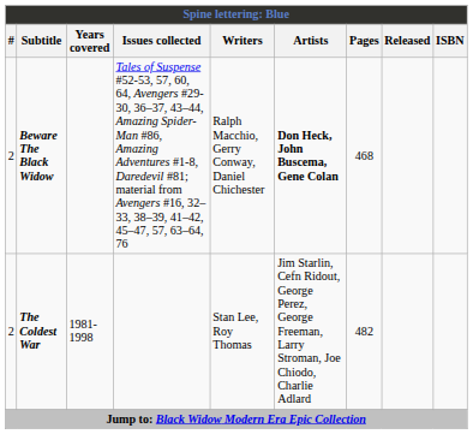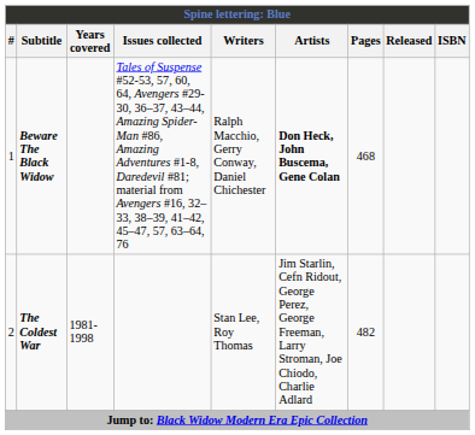 <table class="wikitable sortable" width=98%>
 <tr>
 <th colspan=9 style="background-color: #31312D; color: #5B7EC7;">Spine lettering: Blue</th>
 </tr>
 <tr>
 <th class="unsortable">#</th>
 <th class="unsortable">Subtitle</th>
 <th>Years covered</th>
 <th class="unsortable">Issues collected</th>
 <th class="unsortable">Writers</th>
 <th class="unsortable">Artists</th>
 <th class="unsortable">Pages</th>
 <th>Released</th>
 <th class="unsortable">ISBN</th>
 </tr>
 <tr>
-<td>2</td>
+<td>1</td>
 <td><strong><em>Beware The Black Widow</em></strong></td>
 <td></td>
 <td><em><a href='#'>Tales of Suspense</a></em> #52-53, 57, 60, 64,  <em>Avengers</em> #29-30, 36–37, 43–44, <em>Amazing Spider-Man</em> #86, <em>Amazing Adventures</em> #1-8, <em>Daredevil</em> #81; material from <em>Avengers</em> #16, 32–33, 38–39, 41–42, 45–47, 57, 63–64, 76</td>
 <td>Ralph Macchio, Gerry Conway, Daniel Chichester</td>
 <td><strong>Don Heck, John Buscema, Gene Colan</strong></td>
 <td style="text-align: center;">468</td>
 <td></td>
 <td></td>
 </tr>
 <tr>
 <td>2</td>
 <td><strong><em>The Coldest War</em></strong></td>
 <td>1981-1998</td>
 <td></td>
 <td>Stan Lee, Roy Thomas</td>
 <td>Jim Starlin, Cefn Ridout, George Perez, George Freeman, Larry Stroman, Joe Chiodo, Charlie Adlard</td>
 <td style="text-align: center;">482</td>
 <td></td>
 <td></td>
 </tr>
 <tr>
 <th colspan=9 style="background-color: silver;">Jump to: <a href='#'><em>Black Widow</em> <em>Modern Era Epic Collection</em></a></th>
 </tr>
 </table>
